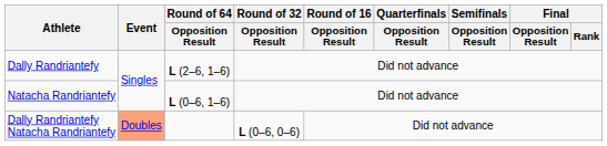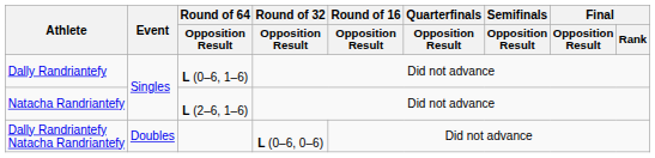 <table class="wikitable" style="font-size:90%">
 <tr>
 <th rowspan="2">Athlete</th>
 <th rowspan="2">Event</th>
 <th>Round of 64</th>
 <th>Round of 32</th>
 <th>Round of 16</th>
 <th>Quarterfinals</th>
 <th>Semifinals</th>
 <th colspan=2>Final</th>
 </tr>
 <tr style="font-size:95%">
 <th>Opposition<br>Result</th>
 <th>Opposition<br>Result</th>
 <th>Opposition<br>Result</th>
 <th>Opposition<br>Result</th>
 <th>Opposition<br>Result</th>
 <th>Opposition<br>Result</th>
 <th>Rank</th>
 </tr>
 <tr align=center>
 <td align=left><a href='#'>Dally Randriantefy</a></td>
 <td align=left rowspan=2><a href='#'>Singles</a></td>
+<td><br><strong>L</strong> (0–6, 1–6)</td>
+<td colspan=6>Did not advance</td>
+</tr>
+<tr align=center>
+<td align=left><a href='#'>Natacha Randriantefy</a></td>
 <td><br><strong>L</strong> (2–6, 1–6)</td>
 <td colspan=6>Did not advance</td>
 </tr>
 <tr align=center>
-<td align=left><a href='#'>Natacha Randriantefy</a></td>
-<td><br><strong>L</strong> (0–6, 1–6)</td>
-<td colspan=6>Did not advance</td>
-</tr>
-<tr align=center>
 <td align=left><a href='#'>Dally Randriantefy</a><br><a href='#'>Natacha Randriantefy</a></td>
-<td align=left style="background: lightsalmon;"><a href='#'>Doubles</a></td>
+<td align=left><a href='#'>Doubles</a></td>
 <td></td>
 <td><br><strong>L</strong> (0–6, 0–6)</td>
 <td colspan=5>Did not advance</td>
 </tr>
 </table>
